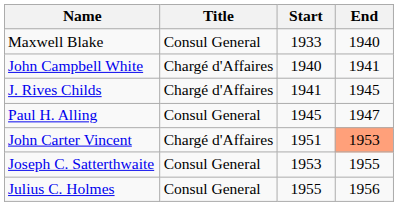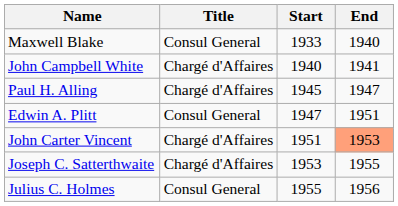 <table class=wikitable>
 <tr>
 <th align=center valign=bottom width="40%">Name</th>
 <th valign=bottom width="30%">Title</th>
 <th valign=bottom width="15%">Start</th>
 <th valign=bottom width="15%">End</th>
 </tr>
 <tr>
 <td>Maxwell Blake</td>
 <td>Consul General</td>
 <td align=center>1933</td>
 <td align=center>1940</td>
 </tr>
 <tr>
 <td><a href='#'>John Campbell White</a></td>
 <td>Chargé d'Affaires</td>
 <td align=center>1940</td>
 <td align=center>1941</td>
 </tr>
 <tr>
-<td><a href='#'>J. Rives Childs</a></td>
+<td><a href='#'>Paul H. Alling</a></td>
 <td>Chargé d'Affaires</td>
-<td align=center>1941</td>
 <td align=center>1945</td>
+<td align=center>1947</td>
 </tr>
 <tr>
-<td><a href='#'>Paul H. Alling</a></td>
+<td><a href='#'>Edwin A. Plitt</a></td>
 <td>Consul General</td>
-<td align=center>1945</td>
 <td align=center>1947</td>
+<td align=center>1951</td>
 </tr>
 <tr>
 <td><a href='#'>John Carter Vincent</a></td>
 <td>Chargé d'Affaires</td>
 <td align=center>1951</td>
 <td align=center style="background: lightsalmon;">1953</td>
 </tr>
 <tr>
 <td><a href='#'>Joseph C. Satterthwaite</a></td>
-<td>Consul General</td>
+<td>Chargé d'Affaires</td>
 <td align=center>1953</td>
 <td align=center>1955</td>
 </tr>
 <tr>
 <td><a href='#'>Julius C. Holmes</a></td>
 <td>Consul General</td>
 <td align=center>1955</td>
 <td align=center>1956</td>
 </tr>
 </table>
